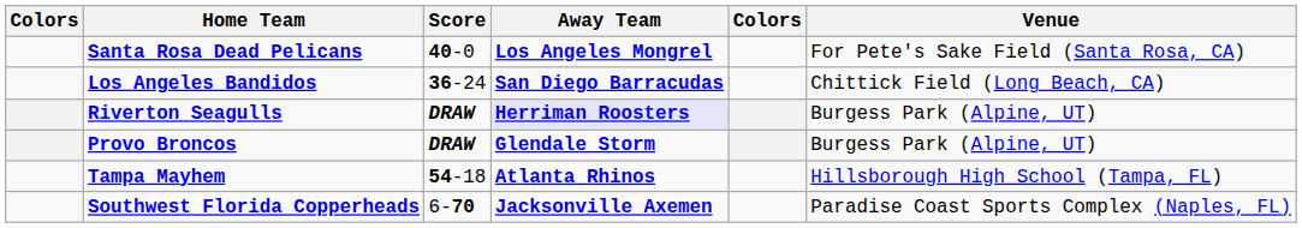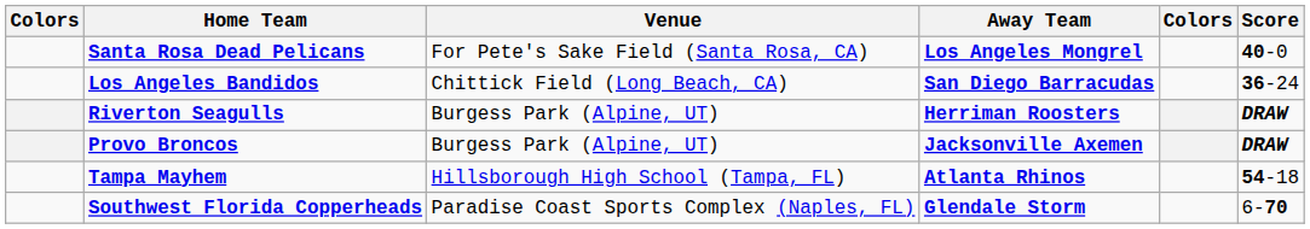 <table class="wikitable">
 <tr>
 <th>Colors</th>
 <th>Home Team</th>
-<th>Score</th>
+<th>Venue</th>
 <th>Away Team</th>
 <th>Colors</th>
-<th>Venue</th>
+<th>Score</th>
 </tr>
 <tr>
 <td></td>
 <td><strong><a href='#'>Santa Rosa Dead Pelicans</a></strong></td>
-<td><strong>40</strong>-0</td>
+<td>For Pete's Sake Field (<a href='#'>Santa Rosa, CA</a>)</td>
 <td><strong><a href='#'>Los Angeles Mongrel</a></strong></td>
 <td></td>
-<td>For Pete's Sake Field (<a href='#'>Santa Rosa, CA</a>)</td>
+<td><strong>40</strong>-0</td>
 </tr>
 <tr>
 <td></td>
 <td><strong><a href='#'>Los Angeles Bandidos</a></strong></td>
-<td><strong>36</strong>-24</td>
+<td>Chittick Field (<a href='#'>Long Beach, CA</a>)</td>
 <td><strong><a href='#'>San Diego Barracudas</a></strong></td>
 <td></td>
-<td>Chittick Field (<a href='#'>Long Beach, CA</a>)</td>
+<td><strong>36</strong>-24</td>
 </tr>
 <tr>
 <th></th>
 <td><strong><a href='#'>Riverton Seagulls</a></strong></td>
+<td>Burgess Park (<a href='#'>Alpine, UT</a>)</td>
+<td><strong><a href='#'>Herriman Roosters</a></strong></td>
+<th></th>
 <td><strong><em>DRAW</em></strong></td>
-<td style="background: lavender;"><strong><a href='#'>Herriman Roosters</a></strong></td>
-<th></th>
-<td>Burgess Park (<a href='#'>Alpine, UT</a>)</td>
 </tr>
 <tr>
 <th></th>
 <td><strong><a href='#'>Provo Broncos</a></strong></td>
+<td>Burgess Park (<a href='#'>Alpine, UT</a>)</td>
+<td><strong><a href='#'>Jacksonville Axemen</a></strong></td>
+<th></th>
 <td><strong><em>DRAW</em></strong></td>
-<td><strong><a href='#'>Glendale Storm</a></strong></td>
-<th></th>
-<td>Burgess Park (<a href='#'>Alpine, UT</a>)</td>
 </tr>
 <tr>
 <td></td>
 <td><strong><a href='#'>Tampa Mayhem</a></strong></td>
-<td><strong>54</strong>-18</td>
+<td><a href='#'>Hillsborough High School</a> (<a href='#'>Tampa, FL</a>)</td>
 <td><strong><a href='#'>Atlanta Rhinos</a></strong></td>
 <td></td>
-<td><a href='#'>Hillsborough High School</a> (<a href='#'>Tampa, FL</a>)</td>
+<td><strong>54</strong>-18</td>
 </tr>
 <tr>
 <td></td>
 <td><strong><a href='#'>Southwest Florida Copperheads</a></strong></td>
+<td>Paradise Coast Sports Complex <a href='#'>(Naples, FL)</a></td>
+<td><strong><a href='#'>Glendale Storm</a></strong></td>
+<td></td>
 <td>6-<strong>70</strong></td>
-<td><strong><a href='#'>Jacksonville Axemen</a></strong></td>
-<td></td>
-<td>Paradise Coast Sports Complex <a href='#'>(Naples, FL)</a></td>
 </tr>
 </table>
